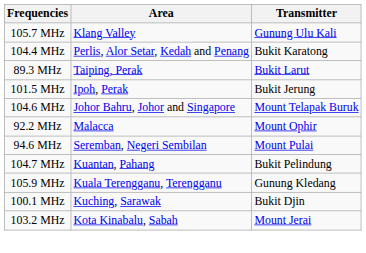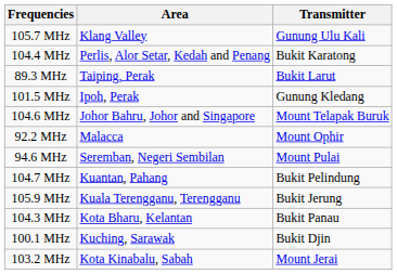 <table class="wikitable">
 <tr>
 <th>Frequencies</th>
 <th>Area</th>
 <th>Transmitter</th>
 </tr>
 <tr>
 <td style="text-align:center;">105.7 MHz</td>
 <td><a href='#'>Klang Valley</a></td>
 <td><a href='#'>Gunung Ulu Kali</a></td>
 </tr>
 <tr>
 <td style="text-align:center;">104.4 MHz</td>
 <td><a href='#'>Perlis</a>, <a href='#'>Alor Setar</a>, <a href='#'>Kedah</a> and <a href='#'>Penang</a></td>
 <td>Bukit Karatong</td>
 </tr>
 <tr>
 <td style="text-align:center;">89.3 MHz</td>
 <td><a href='#'>Taiping, Perak</a></td>
 <td><a href='#'>Bukit Larut</a></td>
 </tr>
 <tr>
 <td style="text-align:center;">101.5 MHz</td>
 <td><a href='#'>Ipoh</a>, <a href='#'>Perak</a></td>
-<td>Bukit Jerung</td>
+<td>Gunung Kledang</td>
 </tr>
 <tr>
 <td style="text-align:center;">104.6 MHz</td>
 <td><a href='#'>Johor Bahru</a>, <a href='#'>Johor</a> and <a href='#'>Singapore</a></td>
 <td><a href='#'>Mount Telapak Buruk</a></td>
 </tr>
 <tr>
 <td style="text-align:center;">92.2 MHz</td>
 <td><a href='#'>Malacca</a></td>
 <td><a href='#'>Mount Ophir</a></td>
 </tr>
 <tr>
 <td style="text-align:center;">94.6 MHz</td>
 <td><a href='#'>Seremban</a>, <a href='#'>Negeri Sembilan</a></td>
 <td><a href='#'>Mount Pulai</a></td>
 </tr>
 <tr>
 <td style="text-align:center;">104.7 MHz</td>
 <td><a href='#'>Kuantan</a>, <a href='#'>Pahang</a></td>
 <td>Bukit Pelindung</td>
 </tr>
 <tr>
 <td style="text-align:center;">105.9 MHz</td>
 <td><a href='#'>Kuala Terengganu</a>, <a href='#'>Terengganu</a></td>
-<td>Gunung Kledang</td>
+<td>Bukit Jerung</td>
+</tr>
+<tr>
+<td style="text-align:center;">104.3 MHz</td>
+<td><a href='#'>Kota Bharu</a>, <a href='#'>Kelantan</a></td>
+<td>Bukit Panau</td>
 </tr>
 <tr>
 <td style="text-align:center;">100.1 MHz</td>
 <td><a href='#'>Kuching</a>, <a href='#'>Sarawak</a></td>
 <td>Bukit Djin</td>
 </tr>
 <tr>
 <td style="text-align:center;">103.2 MHz</td>
 <td><a href='#'>Kota Kinabalu</a>, <a href='#'>Sabah</a></td>
 <td><a href='#'>Mount Jerai</a></td>
 </tr>
 </table>
